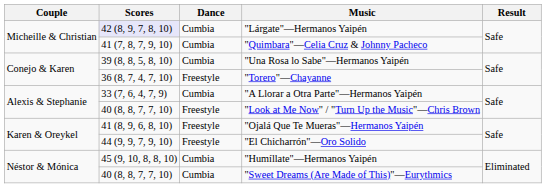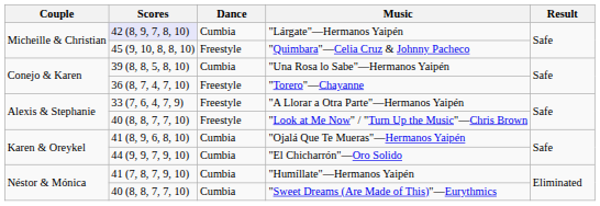 <table class="wikitable sortable" style="width:95%; white-space:nowrap">
 <tr>
 <th style="width:15%;">Couple</th>
 <th style="width:14%;">Scores</th>
 <th style="width:14%;">Dance</th>
 <th style="width:40%;">Music</th>
 <th style="width:12%;">Result</th>
 </tr>
 <tr>
 <td rowspan=2>Micheille & Christian</td>
 <td style="background: lavender;">42 (8, 9, 7, 8, 10)</td>
 <td>Cumbia</td>
 <td>"Lárgate"—Hermanos Yaipén</td>
 <td rowspan=2>Safe</td>
 </tr>
 <tr>
-<td>41 (7, 8, 7, 9, 10)</td>
-<td>Cumbia</td>
+<td>45 (9, 10, 8, 8, 10)</td>
+<td>Freestyle</td>
 <td>"<a href='#'>Quimbara</a>"—<a href='#'>Celia Cruz</a> & <a href='#'>Johnny Pacheco</a></td>
 </tr>
 <tr>
 <td rowspan=2>Conejo & Karen</td>
 <td>39 (8, 8, 5, 8, 10)</td>
 <td>Cumbia</td>
 <td>"Una Rosa lo Sabe"—Hermanos Yaipén</td>
 <td rowspan=2>Safe</td>
 </tr>
 <tr>
 <td>36 (8, 7, 4, 7, 10)</td>
 <td>Freestyle</td>
 <td>"<a href='#'>Torero</a>"—<a href='#'>Chayanne</a></td>
 </tr>
 <tr>
 <td rowspan=2>Alexis & Stephanie</td>
 <td>33 (7, 6, 4, 7, 9)</td>
-<td>Cumbia</td>
+<td>Freestyle</td>
 <td>"A Llorar a Otra Parte"—Hermanos Yaipén</td>
 <td rowspan=2>Safe</td>
 </tr>
 <tr>
 <td>40 (8, 8, 7, 7, 10)</td>
 <td>Freestyle</td>
 <td>"<a href='#'>Look at Me Now</a>" / "<a href='#'>Turn Up the Music</a>"—<a href='#'>Chris Brown</a></td>
 </tr>
 <tr>
 <td rowspan=2>Karen & Oreykel</td>
 <td>41 (8, 9, 6, 8, 10)</td>
-<td>Freestyle</td>
+<td>Cumbia</td>
 <td>"Ojalá Que Te Mueras"—<a href='#'>Hermanos Yaipén</a></td>
 <td rowspan=2>Safe</td>
 </tr>
 <tr>
 <td>44 (9, 9, 7, 9, 10)</td>
-<td>Freestyle</td>
+<td>Cumbia</td>
 <td>"El Chicharrón"—<a href='#'>Oro Solido</a></td>
 </tr>
 <tr>
 <td rowspan=2>Néstor & Mónica</td>
-<td>45 (9, 10, 8, 8, 10)</td>
+<td>41 (7, 8, 7, 9, 10)</td>
 <td>Cumbia</td>
 <td>"Humíllate"—Hermanos Yaipén</td>
 <td rowspan=2>Eliminated</td>
 </tr>
 <tr>
 <td>40 (8, 8, 7, 7, 10)</td>
 <td>Cumbia</td>
 <td>"<a href='#'>Sweet Dreams (Are Made of This)</a>"—<a href='#'>Eurythmics</a></td>
 </tr>
 </table>
